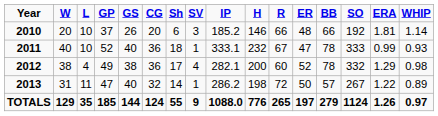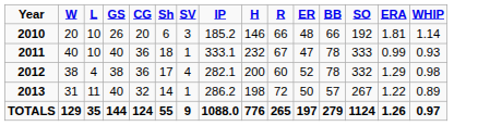 <table class="wikitable">
 <tr align=center>
 <td><strong>Year</strong></td>
 <td><strong><a href='#'>W</a></strong></td>
 <td><strong><a href='#'>L</a></strong></td>
-<td><strong><a href='#'>GP</a></strong></td>
 <td><strong><a href='#'>GS</a></strong></td>
 <td><strong><a href='#'>CG</a></strong></td>
 <td><strong><a href='#'>Sh</a></strong></td>
 <td><strong><a href='#'>SV</a></strong></td>
 <td><strong><a href='#'>IP</a></strong></td>
 <td><strong><a href='#'>H</a></strong></td>
 <td><strong><a href='#'>R</a></strong></td>
 <td><strong><a href='#'>ER</a></strong></td>
 <td><strong><a href='#'>BB</a></strong></td>
 <td><strong><a href='#'>SO</a></strong></td>
 <td><strong><a href='#'>ERA</a></strong></td>
 <td><strong><a href='#'>WHIP</a></strong></td>
 </tr>
 <tr align=center>
 <td><strong>2010</strong></td>
 <td>20</td>
 <td>10</td>
-<td>37</td>
 <td>26</td>
 <td>20</td>
 <td>6</td>
 <td>3</td>
 <td>185.2</td>
 <td>146</td>
 <td>66</td>
 <td>48</td>
 <td>66</td>
 <td>192</td>
 <td>1.81</td>
 <td>1.14</td>
 </tr>
 <tr align=center>
 <td><strong>2011</strong></td>
 <td>40</td>
 <td>10</td>
-<td>52</td>
 <td>40</td>
 <td>36</td>
 <td>18</td>
 <td>1</td>
 <td>333.1</td>
 <td>232</td>
 <td>67</td>
 <td>47</td>
 <td>78</td>
 <td>333</td>
 <td>0.99</td>
 <td>0.93</td>
 </tr>
 <tr align=center>
 <td><strong>2012</strong></td>
 <td>38</td>
 <td>4</td>
-<td>49</td>
 <td>38</td>
 <td>36</td>
 <td>17</td>
 <td>4</td>
 <td>282.1</td>
 <td>200</td>
 <td>60</td>
 <td>52</td>
 <td>78</td>
 <td>332</td>
 <td>1.29</td>
 <td>0.98</td>
 </tr>
 <tr align=center>
 <td><strong>2013</strong></td>
 <td>31</td>
 <td>11</td>
-<td>47</td>
 <td>40</td>
 <td>32</td>
 <td>14</td>
 <td>1</td>
 <td>286.2</td>
 <td>198</td>
 <td>72</td>
 <td>50</td>
 <td>57</td>
 <td>267</td>
 <td>1.22</td>
 <td>0.89</td>
 </tr>
 <tr align=center>
 <td><strong>TOTALS</strong></td>
 <td><strong>129</strong></td>
 <td><strong>35</strong></td>
-<td><strong>185</strong></td>
 <td><strong>144</strong></td>
 <td><strong>124</strong></td>
 <td><strong>55</strong></td>
 <td><strong>9</strong></td>
 <td><strong>1088.0</strong></td>
 <td><strong>776</strong></td>
 <td><strong>265</strong></td>
 <td><strong>197</strong></td>
 <td><strong>279</strong></td>
 <td><strong>1124</strong></td>
 <td><strong>1.26</strong></td>
 <td><strong>0.97</strong></td>
 </tr>
 </table>
